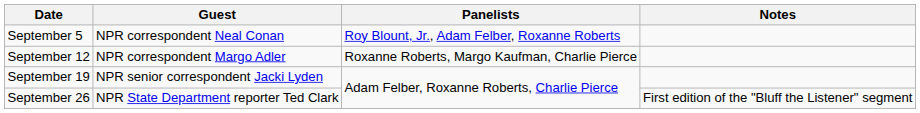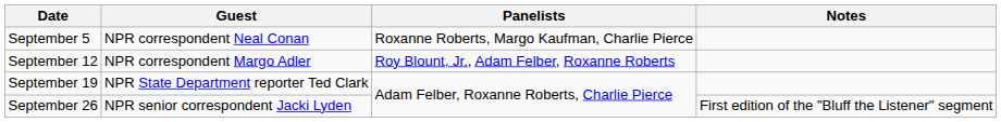 <table class="wikitable">
 <tr>
 <th>Date</th>
 <th>Guest</th>
 <th>Panelists</th>
 <th>Notes</th>
 </tr>
 <tr>
 <td>September 5</td>
 <td>NPR correspondent <a href='#'>Neal Conan</a></td>
-<td><a href='#'>Roy Blount, Jr.</a>, <a href='#'>Adam Felber</a>, <a href='#'>Roxanne Roberts</a></td>
+<td>Roxanne Roberts, Margo Kaufman, Charlie Pierce</td>
 <td></td>
 </tr>
 <tr>
 <td>September 12</td>
 <td>NPR correspondent <a href='#'>Margo Adler</a></td>
-<td>Roxanne Roberts, Margo Kaufman, Charlie Pierce</td>
+<td><a href='#'>Roy Blount, Jr.</a>, <a href='#'>Adam Felber</a>, <a href='#'>Roxanne Roberts</a></td>
 <td></td>
 </tr>
 <tr>
 <td>September 19</td>
-<td>NPR senior correspondent <a href='#'>Jacki Lyden</a></td>
+<td>NPR <a href='#'>State Department</a> reporter Ted Clark</td>
 <td rowspan=2>Adam Felber, Roxanne Roberts, <a href='#'>Charlie Pierce</a></td>
 <td></td>
 </tr>
 <tr>
 <td>September 26</td>
-<td>NPR <a href='#'>State Department</a> reporter Ted Clark</td>
+<td>NPR senior correspondent <a href='#'>Jacki Lyden</a></td>
 <td>First edition of the "Bluff the Listener" segment</td>
 </tr>
 </table>
